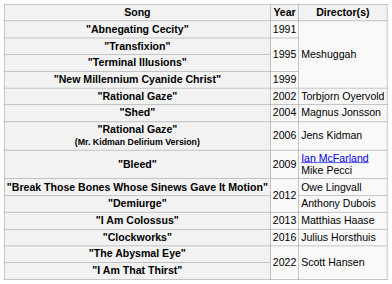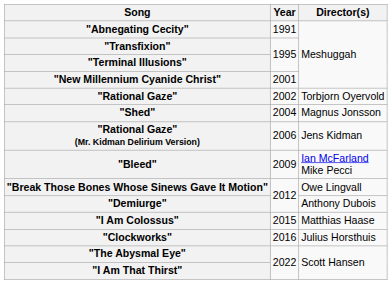 <table class="wikitable plainrowheaders">
 <tr>
 <th scope="col">Song</th>
 <th scope="col">Year</th>
 <th scope="col">Director(s)</th>
 </tr>
 <tr>
 <th scope="row">"Abnegating Cecity"</th>
 <td>1991</td>
 <td rowspan="4">Meshuggah</td>
 </tr>
 <tr>
 <th scope="row">"Transfixion"</th>
 <td rowspan="2">1995</td>
 </tr>
 <tr>
 <th scope="row">"Terminal Illusions"</th>
 </tr>
 <tr>
 <th scope="row">"New Millennium Cyanide Christ"</th>
-<td>1999</td>
+<td>2001</td>
 </tr>
 <tr>
 <th scope="row">"Rational Gaze"</th>
 <td>2002</td>
 <td>Torbjorn Oyervold</td>
 </tr>
 <tr>
 <th scope="row">"Shed"</th>
 <td>2004</td>
 <td>Magnus Jonsson</td>
 </tr>
 <tr>
 <th scope="row">"Rational Gaze"<br><small>(Mr. Kidman Delirium Version)</small></th>
 <td>2006</td>
 <td>Jens Kidman</td>
 </tr>
 <tr>
 <th scope="row">"Bleed"</th>
 <td>2009</td>
 <td><a href='#'>Ian McFarland</a><br>Mike Pecci</td>
 </tr>
 <tr>
 <th scope="row">"Break Those Bones Whose Sinews Gave It Motion"</th>
 <td rowspan="2">2012</td>
 <td>Owe Lingvall</td>
 </tr>
 <tr>
 <th scope="row">"Demiurge"</th>
 <td>Anthony Dubois</td>
 </tr>
 <tr>
 <th scope="row">"I Am Colossus"</th>
-<td>2013</td>
+<td>2015</td>
 <td>Matthias Haase</td>
 </tr>
 <tr>
 <th scope="row">"Clockworks"</th>
 <td>2016</td>
 <td>Julius Horsthuis</td>
 </tr>
 <tr>
 <th scope="row">"The Abysmal Eye"</th>
 <td rowspan="2">2022</td>
 <td rowspan="2">Scott Hansen</td>
 </tr>
 <tr>
 <th scope="row">"I Am That Thirst"</th>
 </tr>
 </table>
